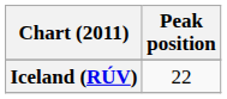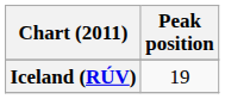 <table class="wikitable sortable plainrowheaders" style="text-align:center">
 <tr>
 <th scope="col">Chart (2011)</th>
 <th scope="col">Peak<br>position</th>
 </tr>
 <tr>
 </tr>
 <tr>
 </tr>
 <tr>
 </tr>
 <tr>
 <th scope="row">Iceland (<a href='#'>RÚV</a>)</th>
-<td>22</td>
+<td>19</td>
 </tr>
 <tr>
 </tr>
 <tr>
 </tr>
 <tr>
 </tr>
 <tr>
 </tr>
 </table>
